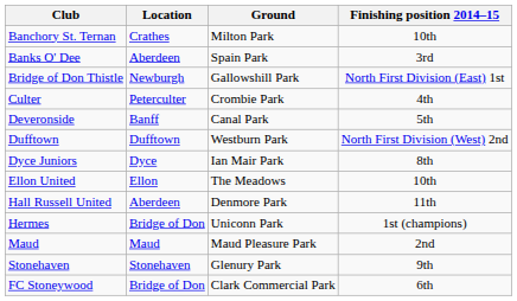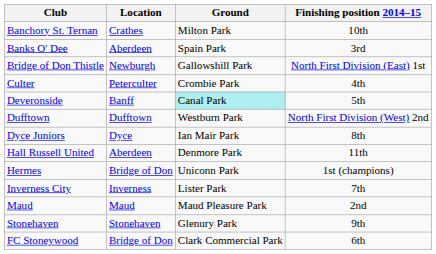 <table class="wikitable sortable">
 <tr>
 <th>Club</th>
 <th>Location</th>
 <th>Ground</th>
 <th>Finishing position <a href='#'>2014–15</a></th>
 </tr>
 <tr>
 <td style="text-align:left;"><a href='#'>Banchory St. Ternan</a></td>
 <td><a href='#'>Crathes</a></td>
 <td>Milton Park</td>
 <td align="center">10th</td>
 </tr>
 <tr>
 <td style="text-align:left;"><a href='#'>Banks O' Dee</a></td>
 <td><a href='#'>Aberdeen</a></td>
 <td>Spain Park</td>
 <td align="center">3rd</td>
 </tr>
 <tr>
 <td style="text-align:left;"><a href='#'>Bridge of Don Thistle</a></td>
 <td><a href='#'>Newburgh</a></td>
 <td>Gallowshill Park</td>
 <td align="center"><a href='#'>North First Division (East)</a> 1st</td>
 </tr>
 <tr>
 <td style="text-align:left;"><a href='#'>Culter</a></td>
 <td><a href='#'>Peterculter</a></td>
 <td>Crombie Park</td>
 <td align="center">4th</td>
 </tr>
 <tr>
 <td style="text-align:left;"><a href='#'>Deveronside</a></td>
 <td><a href='#'>Banff</a></td>
-<td>Canal Park</td>
+<td style="background: paleturquoise;">Canal Park</td>
 <td align="center">5th</td>
 </tr>
 <tr>
 <td style="text-align:left;"><a href='#'>Dufftown</a></td>
 <td><a href='#'>Dufftown</a></td>
 <td>Westburn Park</td>
 <td align="center"><a href='#'>North First Division (West)</a> 2nd</td>
 </tr>
 <tr>
 <td style="text-align:left;"><a href='#'>Dyce Juniors</a></td>
 <td><a href='#'>Dyce</a></td>
 <td>Ian Mair Park</td>
 <td align="center">8th</td>
 </tr>
 <tr>
-<td style="text-align:left;"><a href='#'>Ellon United</a></td>
-<td><a href='#'>Ellon</a></td>
-<td>The Meadows</td>
-<td align="center">10th</td>
-</tr>
-<tr>
 <td style="text-align:left;"><a href='#'>Hall Russell United</a></td>
 <td><a href='#'>Aberdeen</a></td>
 <td>Denmore Park</td>
 <td align="center">11th</td>
 </tr>
 <tr>
 <td style="text-align:left;"><a href='#'>Hermes</a></td>
 <td><a href='#'>Bridge of Don</a></td>
 <td>Uniconn Park</td>
 <td align="center">1st (champions)</td>
+</tr>
+<tr>
+<td style="text-align:left;"><a href='#'>Inverness City</a></td>
+<td><a href='#'>Inverness</a></td>
+<td>Lister Park</td>
+<td align="center">7th</td>
 </tr>
 <tr>
 <td style="text-align:left;"><a href='#'>Maud</a></td>
 <td><a href='#'>Maud</a></td>
 <td>Maud Pleasure Park</td>
 <td align="center">2nd</td>
 </tr>
 <tr>
 <td style="text-align:left;"><a href='#'>Stonehaven</a></td>
 <td><a href='#'>Stonehaven</a></td>
 <td>Glenury Park</td>
 <td align="center">9th</td>
 </tr>
 <tr>
 <td style="text-align:left;"><a href='#'>FC Stoneywood</a></td>
 <td><a href='#'>Bridge of Don</a></td>
 <td>Clark Commercial Park</td>
 <td align="center">6th</td>
 </tr>
 </table>
